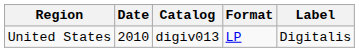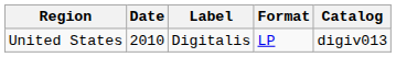 <table class="wikitable">
 <tr>
 <th>Region</th>
 <th>Date</th>
+<th>Label</th>
+<th>Format</th>
 <th>Catalog</th>
-<th>Format</th>
-<th>Label</th>
 </tr>
 <tr>
 <td>United States</td>
 <td>2010</td>
+<td>Digitalis</td>
+<td><a href='#'>LP</a></td>
 <td>digiv013</td>
-<td><a href='#'>LP</a></td>
-<td>Digitalis</td>
 </tr>
 </table>
